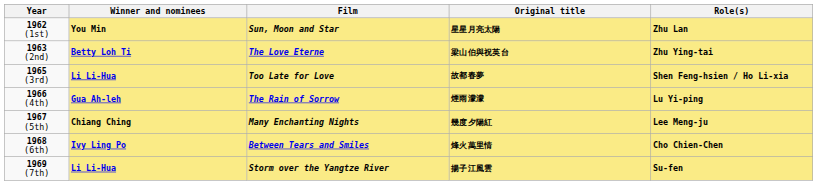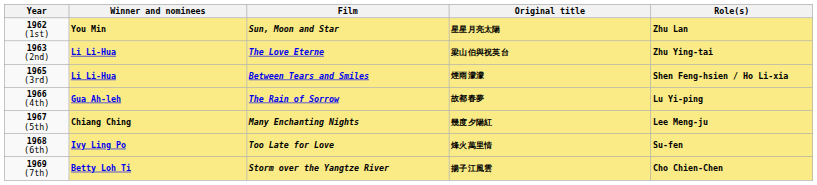 <table class="wikitable" style="width:100%">
 <tr style="background:#bebebe;">
 <th style="width:8%;">Year</th>
 <th style="width:22%;">Winner and nominees</th>
 <th style="width:25%;">Film</th>
 <th style="width:25%;">Original title</th>
 <th style="width:20%;">Role(s)</th>
 </tr>
 <tr>
 <td style="text-align:center"><strong>1962</strong><br>(1st)</td>
 <td style="background:#FAEB86"><strong>You Min</strong></td>
 <td style="background:#FAEB86"><strong><em>Sun, Moon and Star</em></strong></td>
 <td style="background:#FAEB86"><strong>星星月亮太陽</strong></td>
 <td style="background:#FAEB86"><strong>Zhu Lan</strong></td>
 </tr>
 <tr>
 <td style="text-align:center"><strong>1963</strong><br>(2nd)</td>
-<td style="background:#FAEB86"><strong><a href='#'>Betty Loh Ti</a></strong></td>
+<td style="background:#FAEB86"><strong><a href='#'>Li Li-Hua</a></strong></td>
 <td style="background:#FAEB86"><strong><em><a href='#'>The Love Eterne</a></em></strong></td>
 <td style="background:#FAEB86"><strong>梁山伯與祝英台</strong></td>
 <td style="background:#FAEB86"><strong>Zhu Ying-tai</strong></td>
 </tr>
 <tr>
 <td style="text-align:center"><strong>1965</strong><br>(3rd)</td>
 <td style="background:#FAEB86"><strong><a href='#'>Li Li-Hua</a></strong></td>
-<td style="background:#FAEB86"><strong><em>Too Late for Love</em></strong></td>
-<td style="background:#FAEB86"><strong>故都春夢</strong></td>
+<td style="background:#FAEB86"><strong><em><a href='#'>Between Tears and Smiles</a></em></strong></td>
+<td style="background:#FAEB86"><strong>煙雨濛濛</strong></td>
 <td style="background:#FAEB86"><strong>Shen Feng-hsien / Ho Li-xia</strong></td>
 </tr>
 <tr>
 <td style="text-align:center"><strong>1966</strong><br>(4th)</td>
 <td style="background:#FAEB86"><strong><a href='#'>Gua Ah-leh</a></strong></td>
 <td style="background:#FAEB86"><strong><em><a href='#'>The Rain of Sorrow</a></em></strong></td>
-<td style="background:#FAEB86"><strong>煙雨濛濛</strong></td>
+<td style="background:#FAEB86"><strong>故都春夢</strong></td>
 <td style="background:#FAEB86"><strong>Lu Yi-ping</strong></td>
 </tr>
 <tr>
 <td style="text-align:center"><strong>1967</strong><br>(5th)</td>
 <td style="background:#FAEB86"><strong>Chiang Ching</strong></td>
 <td style="background:#FAEB86"><strong><em>Many Enchanting Nights</em></strong></td>
 <td style="background:#FAEB86"><strong>幾度夕陽紅</strong></td>
 <td style="background:#FAEB86"><strong>Lee Meng-ju</strong></td>
 </tr>
 <tr>
 <td style="text-align:center"><strong>1968</strong><br>(6th)</td>
 <td style="background:#FAEB86"><strong><a href='#'>Ivy Ling Po</a></strong></td>
-<td style="background:#FAEB86"><strong><em><a href='#'>Between Tears and Smiles</a></em></strong></td>
+<td style="background:#FAEB86"><strong><em>Too Late for Love</em></strong></td>
 <td style="background:#FAEB86"><strong>烽火萬里情</strong></td>
-<td style="background:#FAEB86"><strong>Cho Chien-Chen</strong></td>
+<td style="background:#FAEB86"><strong>Su-fen</strong></td>
 </tr>
 <tr>
 <td style="text-align:center"><strong>1969</strong><br>(7th)</td>
-<td style="background:#FAEB86"><strong><a href='#'>Li Li-Hua</a></strong></td>
+<td style="background:#FAEB86"><strong><a href='#'>Betty Loh Ti</a></strong></td>
 <td style="background:#FAEB86"><strong><em>Storm over the Yangtze River</em></strong></td>
 <td style="background:#FAEB86"><strong>揚子江風雲</strong></td>
-<td style="background:#FAEB86"><strong>Su-fen</strong></td>
+<td style="background:#FAEB86"><strong>Cho Chien-Chen</strong></td>
 </tr>
 </table>
